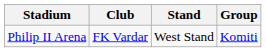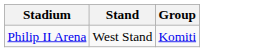 <table class="wikitable">
 <tr>
 <th>Stadium</th>
-<th>Club</th>
 <th>Stand</th>
 <th>Group</th>
 </tr>
 <tr>
 <td style="text-align:left;"><a href='#'>Philip II Arena</a></td>
-<td><a href='#'>FK Vardar</a></td>
 <td>West Stand</td>
 <td><a href='#'>Komiti</a></td>
 </tr>
 </table>
